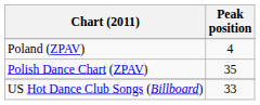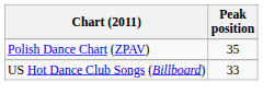 <table class="wikitable sortable">
 <tr>
 <th>Chart (2011)</th>
 <th>Peak<br>position</th>
 </tr>
 <tr>
 </tr>
 <tr>
 </tr>
 <tr>
 </tr>
 <tr>
 </tr>
 <tr>
 </tr>
 <tr>
 </tr>
 <tr>
 </tr>
 <tr>
 </tr>
 <tr>
-<td>Poland (<a href='#'>ZPAV</a>)</td>
-<td style="text-align:center;">4</td>
-</tr>
-<tr>
 <td><a href='#'>Polish Dance Chart</a> (<a href='#'>ZPAV</a>)</td>
 <td style="text-align:center;">35</td>
 </tr>
 <tr>
 </tr>
 <tr>
 </tr>
 <tr>
 </tr>
 <tr>
 </tr>
 <tr>
 <td>US <a href='#'>Hot Dance Club Songs</a> (<em><a href='#'>Billboard</a></em>)</td>
 <td style="text-align:center;">33</td>
 </tr>
 </table>
